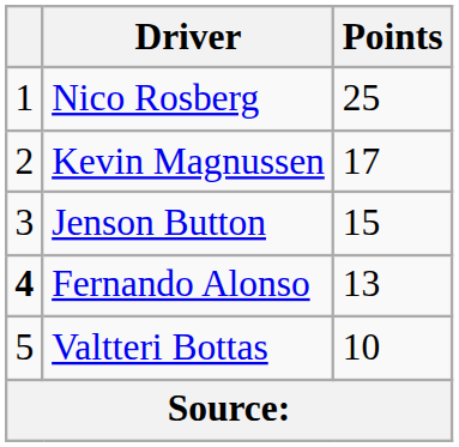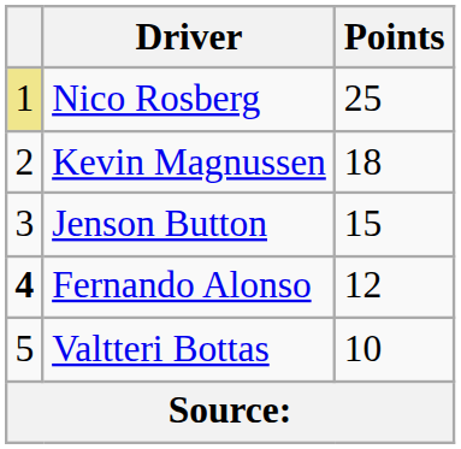 <table class="wikitable" style="font-size: 85%;">
 <tr>
 <th></th>
 <th>Driver</th>
 <th>Points</th>
 </tr>
 <tr>
-<td align="center">1</td>
+<td align="center" style="background: khaki;">1</td>
 <td> <a href='#'>Nico Rosberg</a></td>
 <td>25</td>
 </tr>
 <tr>
 <td align="center">2</td>
 <td> <a href='#'>Kevin Magnussen</a></td>
-<td>17</td>
+<td>18</td>
 </tr>
 <tr>
 <td align="center">3</td>
 <td> <a href='#'>Jenson Button</a></td>
 <td>15</td>
 </tr>
 <tr>
 <td align="center"><strong>4</strong></td>
 <td> <a href='#'>Fernando Alonso</a></td>
-<td>13</td>
+<td>12</td>
 </tr>
 <tr>
 <td align="center">5</td>
 <td> <a href='#'>Valtteri Bottas</a></td>
 <td>10</td>
 </tr>
 <tr>
 <th colspan=3>Source:</th>
 </tr>
 </table>
